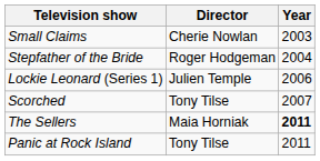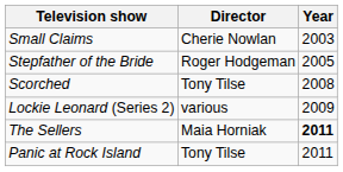 <table class="wikitable sortable">
 <tr>
 <th>Television show</th>
 <th>Director</th>
 <th>Year</th>
 </tr>
 <tr>
 <td><em>Small Claims</em></td>
 <td>Cherie Nowlan</td>
 <td>2003</td>
 </tr>
 <tr>
 <td><em>Stepfather of the Bride</em></td>
 <td>Roger Hodgeman</td>
-<td>2004</td>
-</tr>
-<tr>
-<td><em>Lockie Leonard</em> (Series 1)</td>
-<td>Julien Temple</td>
-<td>2006</td>
+<td>2005</td>
 </tr>
 <tr>
 <td><em>Scorched</em></td>
 <td>Tony Tilse</td>
-<td>2007</td>
+<td>2008</td>
+</tr>
+<tr>
+<td><em>Lockie Leonard</em> (Series 2)</td>
+<td>various</td>
+<td>2009</td>
 </tr>
 <tr>
 <td><em>The Sellers</em></td>
 <td>Maia Horniak</td>
 <td><strong>2011</strong></td>
 </tr>
 <tr>
 <td><em>Panic at Rock Island</em></td>
 <td>Tony Tilse</td>
 <td>2011</td>
 </tr>
 </table>
